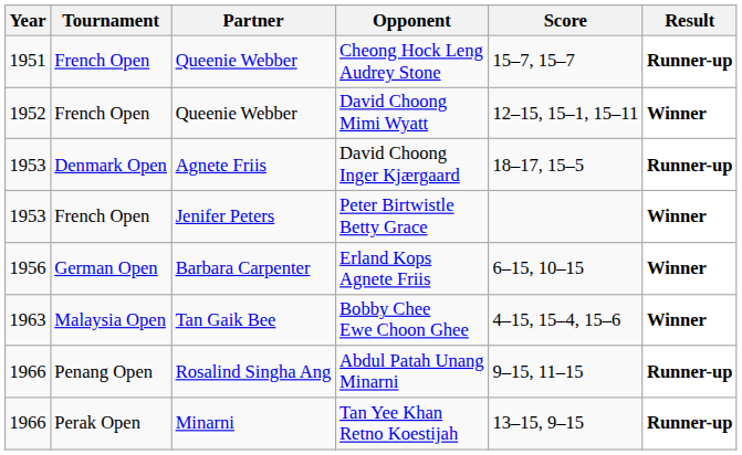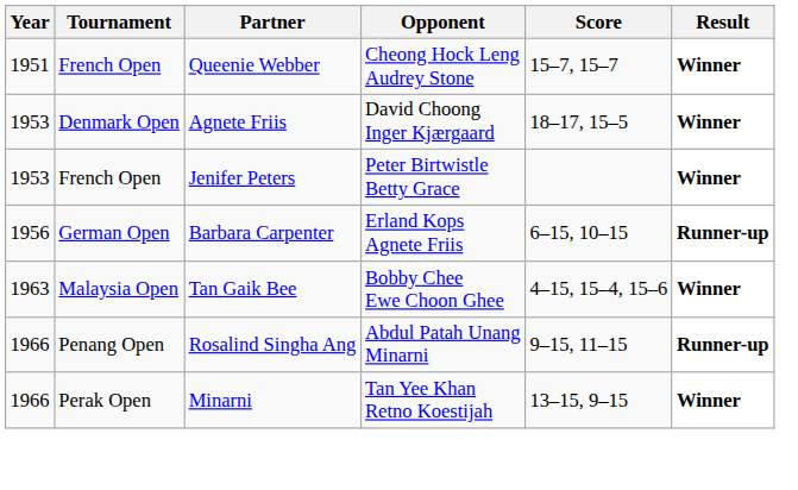 <table class="sortable wikitable" style="font-size: 90%;">
 <tr>
 <th>Year</th>
 <th>Tournament</th>
 <th>Partner</th>
 <th>Opponent</th>
 <th>Score</th>
 <th>Result</th>
 </tr>
 <tr>
 <td align="center">1951</td>
 <td><a href='#'>French Open</a></td>
 <td> <a href='#'>Queenie Webber</a></td>
 <td> <a href='#'>Cheong Hock Leng</a><br>  <a href='#'>Audrey Stone</a></td>
 <td>15–7, 15–7</td>
-<td style="text-align:left; background:white"> <strong>Runner-up</strong></td>
-</tr>
-<tr>
-<td align="center">1952</td>
-<td>French Open</td>
-<td> Queenie Webber</td>
-<td> <a href='#'>David Choong</a><br> <a href='#'>Mimi Wyatt</a></td>
-<td>12–15, 15–1, 15–11</td>
 <td style="text-align:left; background:white"> <strong>Winner</strong></td>
 </tr>
 <tr>
 <td align="center">1953</td>
 <td><a href='#'>Denmark Open</a></td>
 <td> <a href='#'>Agnete Friis</a></td>
 <td> David Choong<br> <a href='#'>Inger Kjærgaard</a></td>
 <td>18–17, 15–5</td>
-<td style="text-align:left; background:white"> <strong>Runner-up</strong></td>
+<td style="text-align:left; background:white"> <strong>Winner</strong></td>
 </tr>
 <tr>
 <td align="center">1953</td>
 <td>French Open</td>
 <td> <a href='#'>Jenifer Peters</a></td>
 <td> <a href='#'>Peter Birtwistle</a><br> <a href='#'>Betty Grace</a></td>
 <td></td>
 <td style="text-align:left; background:white"> <strong>Winner</strong></td>
 </tr>
 <tr>
 <td align="center">1956</td>
 <td><a href='#'>German Open</a></td>
 <td> <a href='#'>Barbara Carpenter</a></td>
 <td> <a href='#'>Erland Kops</a><br> <a href='#'>Agnete Friis</a></td>
 <td>6–15, 10–15</td>
-<td style="text-align:left; background:white"> <strong>Winner</strong></td>
+<td style="text-align:left; background:white"> <strong>Runner-up</strong></td>
 </tr>
 <tr>
 <td align="center">1963</td>
 <td><a href='#'>Malaysia Open</a></td>
 <td> <a href='#'>Tan Gaik Bee</a></td>
 <td> <a href='#'>Bobby Chee</a><br> <a href='#'>Ewe Choon Ghee</a></td>
 <td>4–15, 15–4, 15–6</td>
 <td style="text-align:left; background:white"> <strong>Winner</strong></td>
 </tr>
 <tr>
 <td align="center">1966</td>
 <td align="left">Penang Open</td>
 <td align="left"> <a href='#'>Rosalind Singha Ang</a></td>
 <td align="left"> <a href='#'>Abdul Patah Unang</a><br>  <a href='#'>Minarni</a></td>
 <td align="left">9–15, 11–15</td>
 <td style="text-align:left; background:white"> <strong>Runner-up</strong></td>
 </tr>
 <tr>
 <td align="center">1966</td>
 <td align="left">Perak Open</td>
 <td align="left"> <a href='#'>Minarni</a></td>
 <td align="left"> <a href='#'>Tan Yee Khan</a> <br>  <a href='#'>Retno Koestijah</a></td>
 <td align="left">13–15, 9–15</td>
-<td style="text-align:left; background:white"> <strong>Runner-up</strong></td>
+<td style="text-align:left; background:white"> <strong>Winner</strong></td>
 </tr>
 </table>
